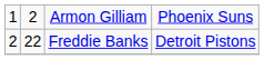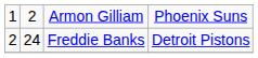 <table class="wikitable">
 <tr align="center" bgcolor="">
 <td>1</td>
 <td>2</td>
 <td><a href='#'>Armon Gilliam</a></td>
 <td><a href='#'>Phoenix Suns</a></td>
 </tr>
 <tr align="center" bgcolor="">
 <td>2</td>
-<td>22</td>
+<td>24</td>
 <td><a href='#'>Freddie Banks</a></td>
 <td><a href='#'>Detroit Pistons</a></td>
 </tr>
 <tr align="center" bgcolor="">
 </tr>
 </table>
